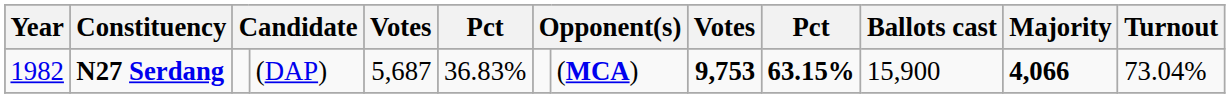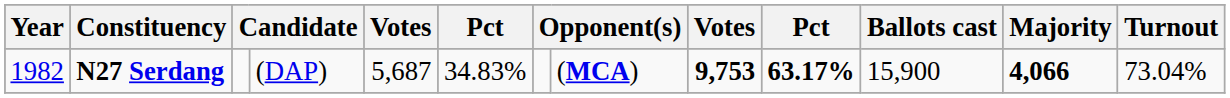 <table class="wikitable" style="margin:0.5em ; font-size:95%">
 <tr>
 <th>Year</th>
 <th>Constituency</th>
 <th colspan=2>Candidate</th>
 <th>Votes</th>
 <th>Pct</th>
 <th colspan=2>Opponent(s)</th>
 <th>Votes</th>
 <th>Pct</th>
 <th>Ballots cast</th>
 <th>Majority</th>
 <th>Turnout</th>
 </tr>
 <tr>
 <td><a href='#'>1982</a></td>
 <td><strong>N27 <a href='#'>Serdang</a></strong></td>
 <td></td>
 <td> (<a href='#'>DAP</a>)</td>
 <td align="right">5,687</td>
-<td>36.83%</td>
+<td>34.83%</td>
 <td></td>
 <td> (<a href='#'><strong>MCA</strong></a>)</td>
 <td align="right"><strong>9,753</strong></td>
-<td><strong>63.15%</strong></td>
+<td><strong>63.17%</strong></td>
 <td>15,900</td>
 <td><strong>4,066</strong></td>
 <td>73.04%</td>
 </tr>
 </table>
